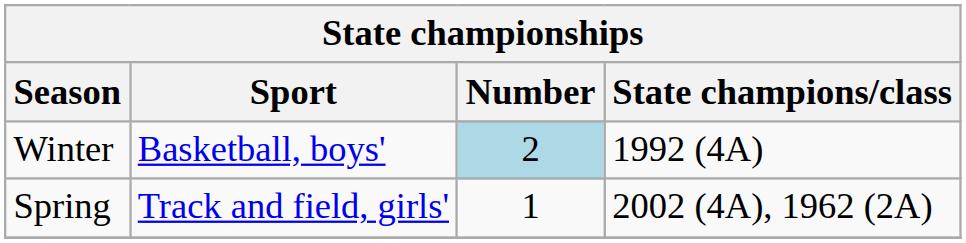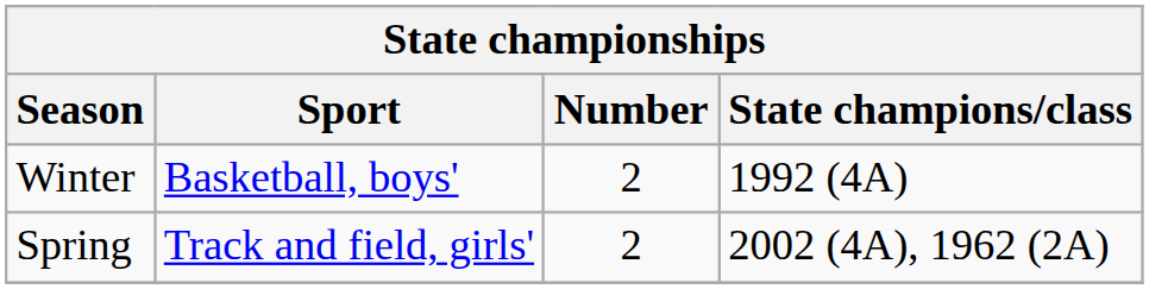 <table class="wikitable">
 <tr>
 <th colspan="5">State championships</th>
 </tr>
 <tr>
 <th>Season</th>
 <th>Sport</th>
 <th>Number</th>
 <th>State champions/class</th>
 </tr>
 <tr>
 <td rowspan="1">Winter</td>
 <td><a href='#'>Basketball, boys'</a></td>
-<td align="center" style="background: lightblue;">2</td>
+<td align="center">2</td>
 <td>1992 (4A)</td>
 </tr>
 <tr>
 <td rowspan="1">Spring</td>
 <td><a href='#'>Track and field, girls'</a></td>
-<td align="center">1</td>
+<td align="center">2</td>
 <td>2002 (4A), 1962 (2A)</td>
 </tr>
 <tr>
 </tr>
 </table>
